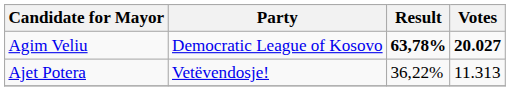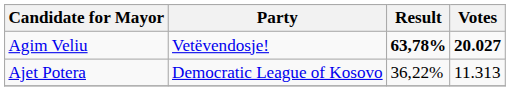 <table class=wikitable>
 <tr>
 <th>Candidate for Mayor</th>
 <th>Party</th>
 <th>Result</th>
 <th>Votes</th>
 </tr>
 <tr>
 <td><a href='#'>Agim Veliu</a></td>
-<td><a href='#'>Democratic League of Kosovo</a></td>
+<td><a href='#'>Vetëvendosje!</a></td>
 <td><strong>63,78%</strong></td>
 <td><strong>20.027</strong></td>
 </tr>
 <tr>
 <td><a href='#'>Ajet Potera</a></td>
-<td><a href='#'>Vetëvendosje!</a></td>
+<td><a href='#'>Democratic League of Kosovo</a></td>
 <td>36,22%</td>
 <td>11.313</td>
 </tr>
 <tr>
 </tr>
 </table>
